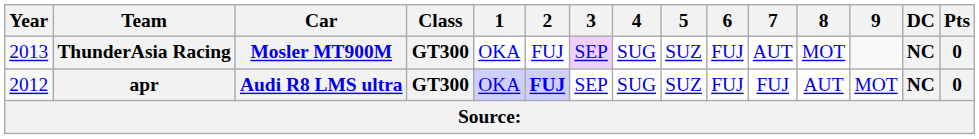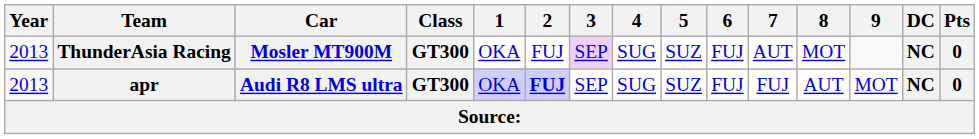 <table class="wikitable" style="text-align:center; font-size:85%">
 <tr>
 <th>Year</th>
 <th>Team</th>
 <th>Car</th>
 <th>Class</th>
 <th>1</th>
 <th>2</th>
 <th>3</th>
 <th>4</th>
 <th>5</th>
 <th>6</th>
 <th>7</th>
 <th>8</th>
 <th>9</th>
 <th>DC</th>
 <th>Pts</th>
 </tr>
 <tr>
 <td><a href='#'>2013</a></td>
 <th nowrap>ThunderAsia Racing</th>
 <th nowrap><a href='#'>Mosler MT900M</a></th>
 <th>GT300</th>
 <td style="background:#FFFFFF;"><a href='#'>OKA</a></td>
 <td style="background:#FFFFFF;"><a href='#'>FUJ</a></td>
 <td style="background:#EFCFFF;"><a href='#'>SEP</a><br></td>
 <td style="background:#FFFFFF;"><a href='#'>SUG</a></td>
 <td style="background:#FFFFFF;"><a href='#'>SUZ</a></td>
 <td style="background:#FFFFFF;"><a href='#'>FUJ</a></td>
 <td style="background:#FFFFFF;"><a href='#'>AUT</a></td>
 <td style="background:#FFFFFF;"><a href='#'>MOT</a></td>
 <td></td>
 <th>NC</th>
 <th>0</th>
 </tr>
 <tr>
-<td><a href='#'>2012</a></td>
+<td><a href='#'>2013</a></td>
 <th>apr</th>
 <th nowrap><a href='#'>Audi R8 LMS ultra</a></th>
 <th>GT300</th>
 <td style="background:#CFCFFF;"><a href='#'>OKA</a><br></td>
 <td style="background:#CFCFFF;"><strong><a href='#'>FUJ</a><br></strong></td>
 <td style="background:#FFFFFF;"><a href='#'>SEP</a></td>
 <td style="background:#FFFFFF;"><a href='#'>SUG</a></td>
 <td style="background:#FFFFFF;"><a href='#'>SUZ</a></td>
 <td style="background:#FFFFFF;"><a href='#'>FUJ</a></td>
 <td style="background:#FFFFFF;"><a href='#'>FUJ</a></td>
 <td style="background:#FFFFFF;"><a href='#'>AUT</a></td>
 <td style="background:#FFFFFF;"><a href='#'>MOT</a></td>
 <th>NC</th>
 <th>0</th>
 </tr>
 <tr>
 <th colspan="15">Source:</th>
 </tr>
 </table>
